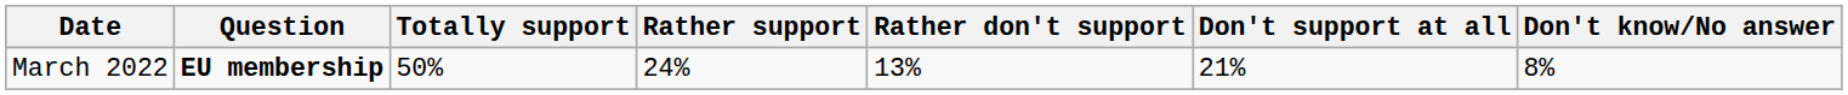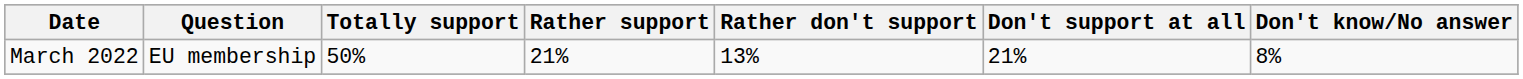 <table class="wikitable">
 <tr>
 <th>Date</th>
 <th>Question</th>
 <th>Totally support</th>
 <th>Rather support</th>
 <th>Rather don't support</th>
 <th>Don't support at all</th>
 <th>Don't know/No answer</th>
 </tr>
 <tr>
 <td>March 2022</td>
-<td><strong>EU membership</strong></td>
+<td>EU membership</td>
 <td>50%</td>
-<td>24%</td>
+<td>21%</td>
 <td>13%</td>
 <td>21%</td>
 <td>8%</td>
 </tr>
 </table>
